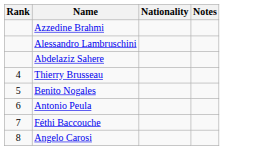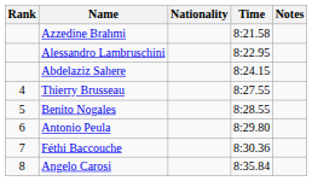 <table class="wikitable sortable" style="text-align:center">
 <tr>
 <th>Rank</th>
 <th>Name</th>
 <th>Nationality</th>
+<th>Time</th>
 <th>Notes</th>
 </tr>
 <tr>
 <td></td>
 <td align=left><a href='#'>Azzedine Brahmi</a></td>
 <td align=left></td>
+<td>8:21.58</td>
 <td></td>
 </tr>
 <tr>
 <td></td>
 <td align=left><a href='#'>Alessandro Lambruschini</a></td>
 <td align=left></td>
+<td>8:22.95</td>
 <td></td>
 </tr>
 <tr>
 <td></td>
 <td align=left><a href='#'>Abdelaziz Sahere</a></td>
 <td align=left></td>
+<td>8:24.15</td>
 <td></td>
 </tr>
 <tr>
 <td>4</td>
 <td align=left><a href='#'>Thierry Brusseau</a></td>
 <td align=left></td>
+<td>8:27.55</td>
 <td></td>
 </tr>
 <tr>
 <td>5</td>
 <td align=left><a href='#'>Benito Nogales</a></td>
 <td align=left></td>
+<td>8:28.55</td>
 <td></td>
 </tr>
 <tr>
 <td>6</td>
 <td align=left><a href='#'>Antonio Peula</a></td>
 <td align=left></td>
+<td>8:29.80</td>
 <td></td>
 </tr>
 <tr>
 <td>7</td>
 <td align=left><a href='#'>Féthi Baccouche</a></td>
 <td align=left></td>
+<td>8:30.36</td>
 <td></td>
 </tr>
 <tr>
 <td>8</td>
 <td align=left><a href='#'>Angelo Carosi</a></td>
 <td align=left></td>
+<td>8:35.84</td>
 <td></td>
 </tr>
 </table>
